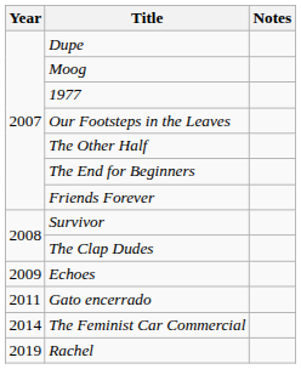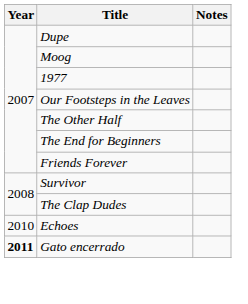 <table class="wikitable">
 <tr>
 <th>Year</th>
 <th>Title</th>
 <th>Notes</th>
 </tr>
 <tr>
 <td rowspan="7">2007</td>
 <td><em>Dupe</em></td>
 <td></td>
 </tr>
 <tr>
 <td><em>Moog</em></td>
 <td></td>
 </tr>
 <tr>
 <td><em>1977</em></td>
 <td></td>
 </tr>
 <tr>
 <td><em>Our Footsteps in the Leaves</em></td>
 <td></td>
 </tr>
 <tr>
 <td><em>The Other Half</em></td>
 <td></td>
 </tr>
 <tr>
 <td><em>The End for Beginners</em></td>
 <td></td>
 </tr>
 <tr>
 <td><em>Friends Forever</em></td>
 <td></td>
 </tr>
 <tr>
 <td rowspan="2">2008</td>
 <td><em>Survivor</em></td>
 <td></td>
 </tr>
 <tr>
 <td><em>The Clap Dudes</em></td>
 <td></td>
 </tr>
 <tr>
-<td>2009</td>
+<td>2010</td>
 <td><em>Echoes</em></td>
 <td></td>
 </tr>
 <tr>
-<td>2011</td>
+<td><strong>2011</strong></td>
 <td><em>Gato encerrado</em></td>
 <td></td>
 </tr>
-<tr>
-<td>2014</td>
-<td><em>The Feminist Car Commercial</em></td>
-<td></td>
-</tr>
-<tr>
-<td>2019</td>
-<td><em>Rachel</em></td>
-<td></td>
-</tr>
 </table>
